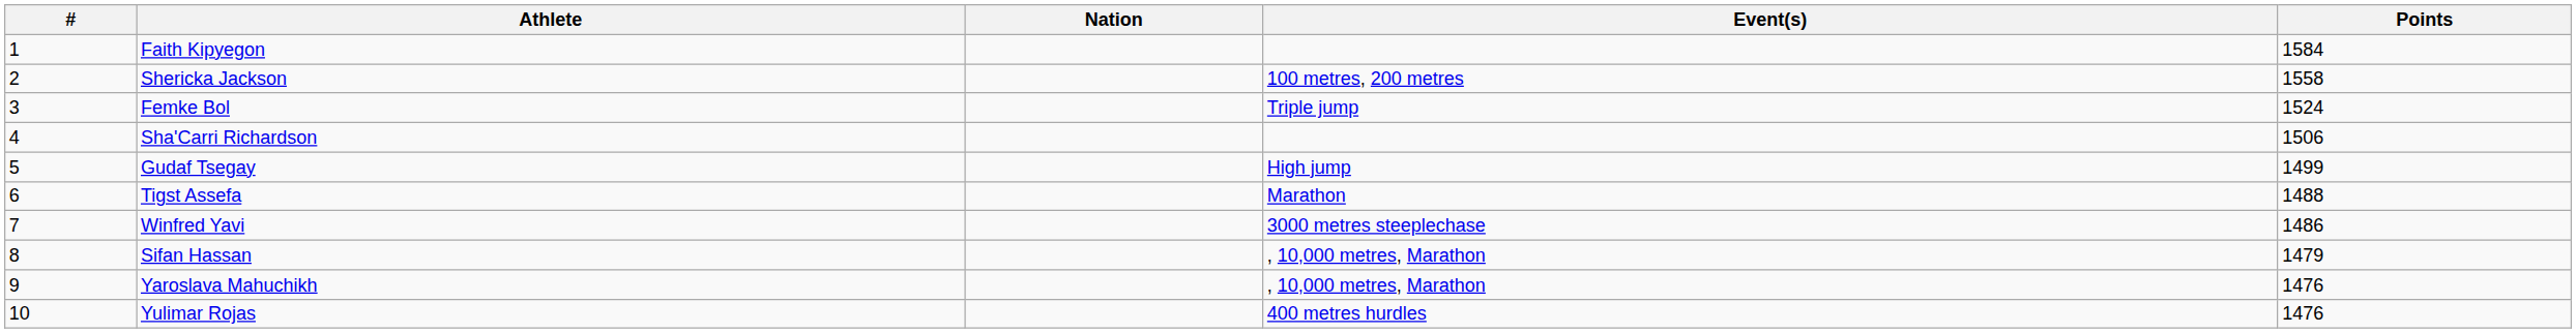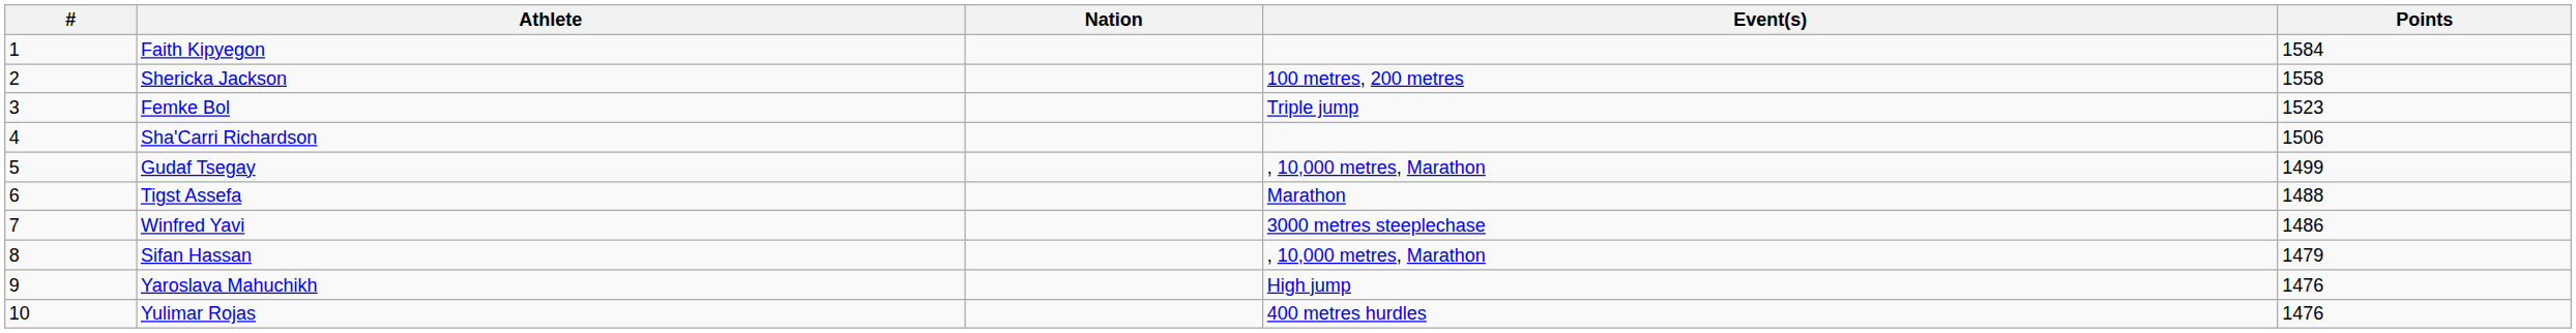 <table class="wikitable" width=100% style="font-size:90%; text-align:left;">
 <tr>
 <th>#</th>
 <th>Athlete</th>
 <th>Nation</th>
 <th>Event(s)</th>
 <th>Points</th>
 </tr>
 <tr>
 <td>1</td>
 <td><a href='#'>Faith Kipyegon</a></td>
 <td></td>
 <td></td>
 <td>1584</td>
 </tr>
 <tr>
 <td>2</td>
 <td><a href='#'>Shericka Jackson</a></td>
 <td></td>
 <td><a href='#'>100 metres</a>, <a href='#'>200 metres</a></td>
 <td>1558</td>
 </tr>
 <tr>
 <td>3</td>
 <td><a href='#'>Femke Bol</a></td>
 <td></td>
 <td><a href='#'>Triple jump</a></td>
-<td>1524</td>
+<td>1523</td>
 </tr>
 <tr>
 <td>4</td>
 <td><a href='#'>Sha'Carri Richardson</a></td>
 <td></td>
 <td></td>
 <td>1506</td>
 </tr>
 <tr>
 <td>5</td>
 <td><a href='#'>Gudaf Tsegay</a></td>
 <td></td>
-<td><a href='#'>High jump</a></td>
+<td>, <a href='#'>10,000 metres</a>, <a href='#'>Marathon</a></td>
 <td>1499</td>
 </tr>
 <tr>
 <td>6</td>
 <td><a href='#'>Tigst Assefa</a></td>
 <td></td>
 <td><a href='#'>Marathon</a></td>
 <td>1488</td>
 </tr>
 <tr>
 <td>7</td>
 <td><a href='#'>Winfred Yavi</a></td>
 <td></td>
 <td><a href='#'>3000 metres steeplechase</a></td>
 <td>1486</td>
 </tr>
 <tr>
 <td>8</td>
 <td><a href='#'>Sifan Hassan</a></td>
 <td></td>
 <td>, <a href='#'>10,000 metres</a>, <a href='#'>Marathon</a></td>
 <td>1479</td>
 </tr>
 <tr>
 <td>9</td>
 <td><a href='#'>Yaroslava Mahuchikh</a></td>
 <td></td>
-<td>, <a href='#'>10,000 metres</a>, <a href='#'>Marathon</a></td>
+<td><a href='#'>High jump</a></td>
 <td>1476</td>
 </tr>
 <tr>
 <td>10</td>
 <td><a href='#'>Yulimar Rojas</a></td>
 <td></td>
 <td><a href='#'>400 metres hurdles</a></td>
 <td>1476</td>
 </tr>
 </table>
